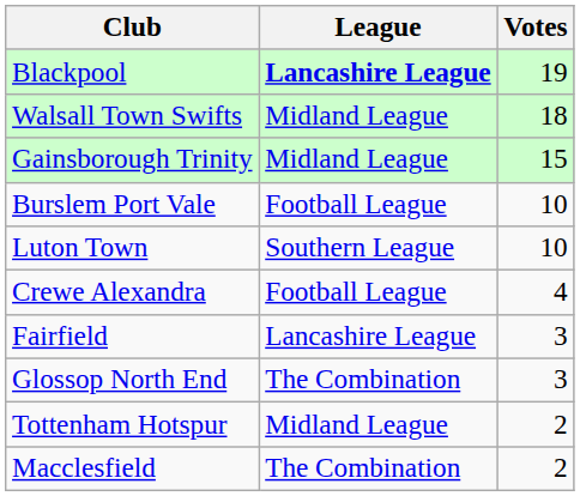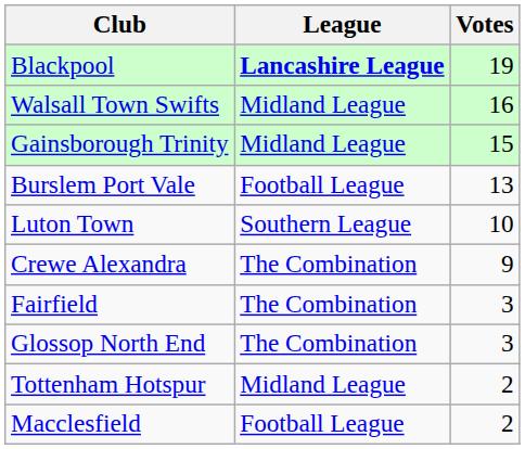 <table class=wikitable style=text-align:left>
 <tr>
 <th>Club</th>
 <th>League</th>
 <th>Votes</th>
 </tr>
 <tr bgcolor=ccffcc>
 <td><a href='#'>Blackpool</a></td>
 <td><strong><a href='#'>Lancashire League</a></strong></td>
 <td align=right>19</td>
 </tr>
 <tr bgcolor=ccffcc>
 <td><a href='#'>Walsall Town Swifts</a></td>
 <td><a href='#'>Midland League</a></td>
-<td align=right>18</td>
+<td align=right>16</td>
 </tr>
 <tr bgcolor=ccffcc>
 <td><a href='#'>Gainsborough Trinity</a></td>
 <td><a href='#'>Midland League</a></td>
 <td align=right>15</td>
 </tr>
 <tr>
 <td><a href='#'>Burslem Port Vale</a></td>
 <td><a href='#'>Football League</a></td>
-<td align=right>10</td>
+<td align=right>13</td>
 </tr>
 <tr>
 <td><a href='#'>Luton Town</a></td>
 <td><a href='#'>Southern League</a></td>
 <td align=right>10</td>
 </tr>
 <tr>
 <td><a href='#'>Crewe Alexandra</a></td>
-<td><a href='#'>Football League</a></td>
-<td align=right>4</td>
+<td><a href='#'>The Combination</a></td>
+<td align=right>9</td>
 </tr>
 <tr>
 <td><a href='#'>Fairfield</a></td>
-<td><a href='#'>Lancashire League</a></td>
+<td><a href='#'>The Combination</a></td>
 <td align=right>3</td>
 </tr>
 <tr>
 <td><a href='#'>Glossop North End</a></td>
 <td><a href='#'>The Combination</a></td>
 <td align=right>3</td>
 </tr>
 <tr>
 <td><a href='#'>Tottenham Hotspur</a></td>
 <td><a href='#'>Midland League</a></td>
 <td align=right>2</td>
 </tr>
 <tr>
 <td><a href='#'>Macclesfield</a></td>
-<td><a href='#'>The Combination</a></td>
+<td><a href='#'>Football League</a></td>
 <td align=right>2</td>
 </tr>
 </table>
